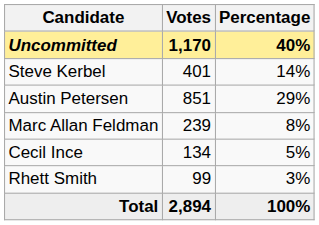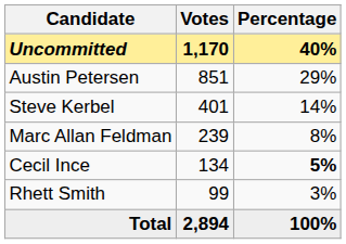 <table class="wikitable" style="text-align:right;">
 <tr>
 <th>Candidate</th>
 <th>Votes</th>
 <th>Percentage</th>
 </tr>
 <tr style="background:#ffef99;">
 <td style="text-align:left;"><strong><em>Uncommitted</em></strong></td>
 <td><strong>1,170</strong></td>
 <td><strong>40%</strong></td>
 </tr>
 <tr>
+<td style="text-align:left;">Austin Petersen</td>
+<td>851</td>
+<td>29%</td>
+</tr>
+<tr>
 <td style="text-align:left;">Steve Kerbel</td>
 <td>401</td>
 <td>14%</td>
-</tr>
-<tr>
-<td style="text-align:left;">Austin Petersen</td>
-<td>851</td>
-<td>29%</td>
 </tr>
 <tr>
 <td style="text-align:left;">Marc Allan Feldman</td>
 <td>239</td>
 <td>8%</td>
 </tr>
 <tr>
 <td style="text-align:left;">Cecil Ince</td>
 <td>134</td>
-<td>5%</td>
+<td><strong>5%</strong></td>
 </tr>
 <tr>
 <td style="text-align:left;">Rhett Smith</td>
 <td>99</td>
 <td>3%</td>
 </tr>
 <tr style="background:#eee;">
 <td style="margin-right:0.50px"><strong>Total</strong></td>
 <td style="margin-right:0.50px"><strong>2,894</strong></td>
 <td style="margin-right:0.50px"><strong>100%</strong></td>
 </tr>
 </table>
